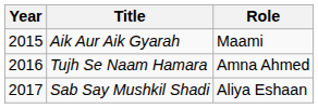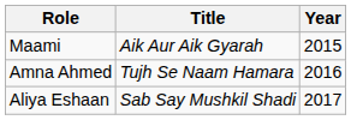 <table class="wikitable sortable plainrowheaders">
 <tr style="text-align:center;">
+<th scope="col">Role</th>
+<th scope="col">Title</th>
 <th scope="col">Year</th>
-<th scope="col">Title</th>
-<th scope="col">Role</th>
 </tr>
 <tr>
+<td>Maami</td>
+<td><em>Aik Aur Aik Gyarah</em></td>
 <td>2015</td>
-<td><em>Aik Aur Aik Gyarah</em></td>
-<td>Maami</td>
 </tr>
 <tr>
+<td>Amna Ahmed</td>
+<td><em>Tujh Se Naam Hamara</em></td>
 <td>2016</td>
-<td><em>Tujh Se Naam Hamara</em></td>
-<td>Amna Ahmed</td>
 </tr>
 <tr>
+<td>Aliya Eshaan</td>
+<td><em>Sab Say Mushkil Shadi</em></td>
 <td>2017</td>
-<td><em>Sab Say Mushkil Shadi</em></td>
-<td>Aliya Eshaan</td>
 </tr>
 </table>
